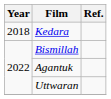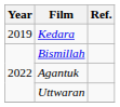 <table class="wikitable sortable">
 <tr>
 <th><strong>Year</strong></th>
 <th><strong>Film</strong></th>
 <th><strong>Ref.</strong></th>
 </tr>
 <tr>
-<td>2018</td>
+<td>2019</td>
 <td><em><a href='#'>Kedara</a></em></td>
 <td></td>
 </tr>
 <tr>
 <td rowspan="3">2022</td>
 <td><em><a href='#'>Bismillah</a></em></td>
 <td></td>
 </tr>
 <tr>
 <td><em>Agantuk</em></td>
 <td></td>
 </tr>
 <tr>
 <td><em>Uttwaran</em></td>
 <td></td>
 </tr>
 <tr>
 </tr>
 </table>
